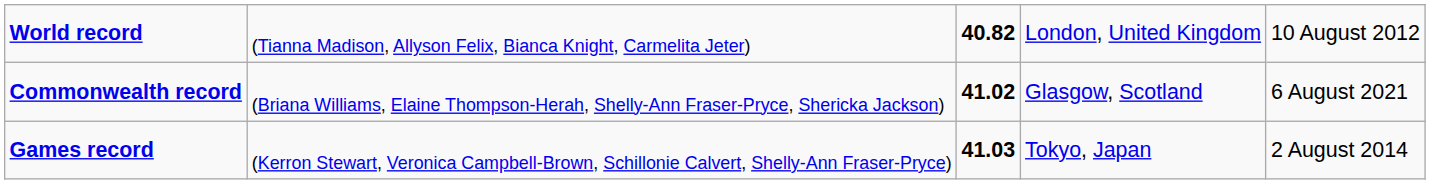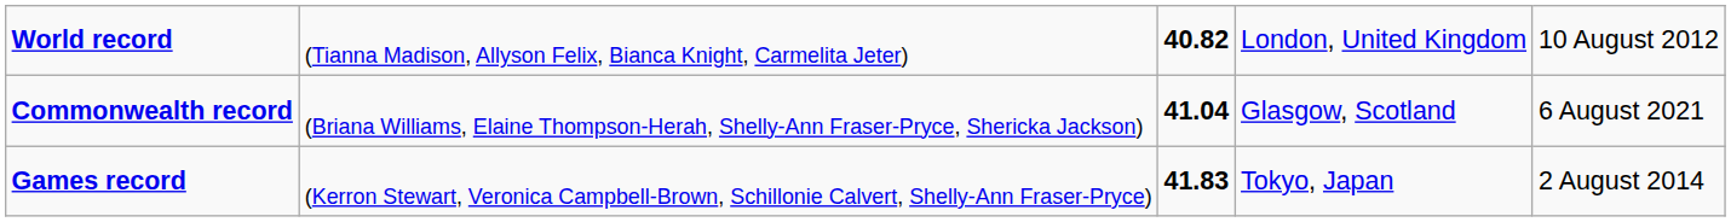 <table class="wikitable">
 <tr>
 <td><a href='#'><strong>World record</strong></a></td>
 <td><br><small>(<a href='#'>Tianna Madison</a>, <a href='#'>Allyson Felix</a>, <a href='#'>Bianca Knight</a>, <a href='#'>Carmelita Jeter</a>)</small></td>
 <td><strong>40.82</strong></td>
 <td><a href='#'>London</a>, <a href='#'>United Kingdom</a></td>
 <td>10 August 2012</td>
 </tr>
 <tr>
 <td><a href='#'><strong>Commonwealth record</strong></a></td>
 <td><br><small>(<a href='#'>Briana Williams</a>, <a href='#'>Elaine Thompson-Herah</a>, <a href='#'>Shelly-Ann Fraser-Pryce</a>, <a href='#'>Shericka Jackson</a>)</small></td>
-<td><strong>41.02 </strong></td>
+<td><strong>41.04 </strong></td>
 <td><a href='#'>Glasgow</a>, <a href='#'>Scotland</a></td>
 <td>6 August 2021</td>
 </tr>
 <tr>
 <td><a href='#'><strong>Games record</strong></a></td>
 <td><br><small>(<a href='#'>Kerron Stewart</a>, <a href='#'>Veronica Campbell-Brown</a>, <a href='#'>Schillonie Calvert</a>, <a href='#'>Shelly-Ann Fraser-Pryce</a>)</small></td>
-<td><strong>41.03</strong></td>
+<td><strong>41.83</strong></td>
 <td><a href='#'>Tokyo</a>, <a href='#'>Japan</a></td>
 <td>2 August 2014</td>
 </tr>
 </table>
